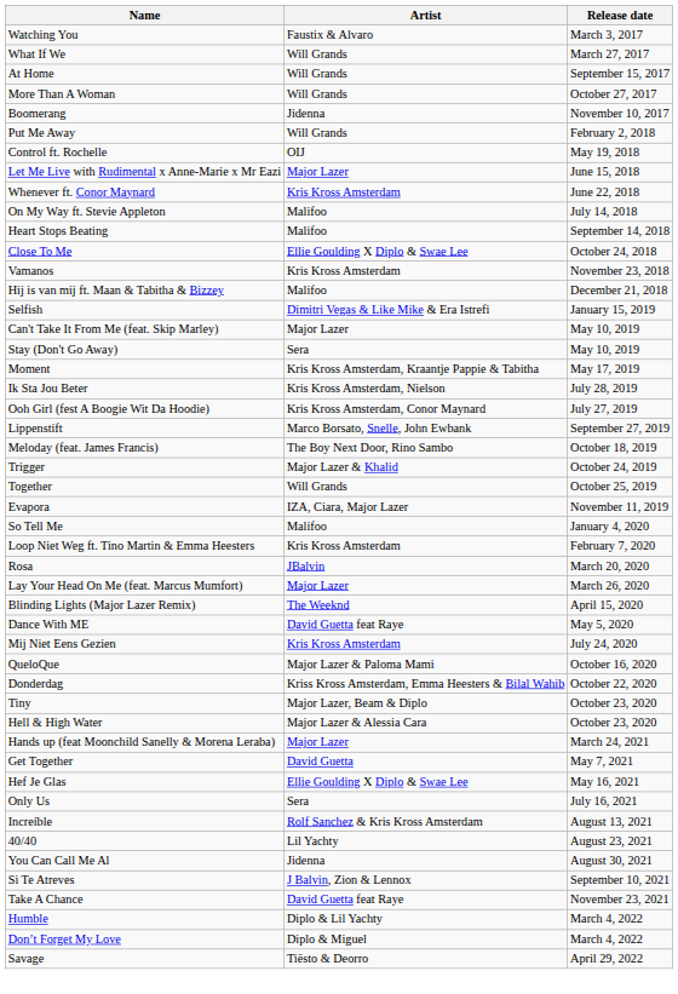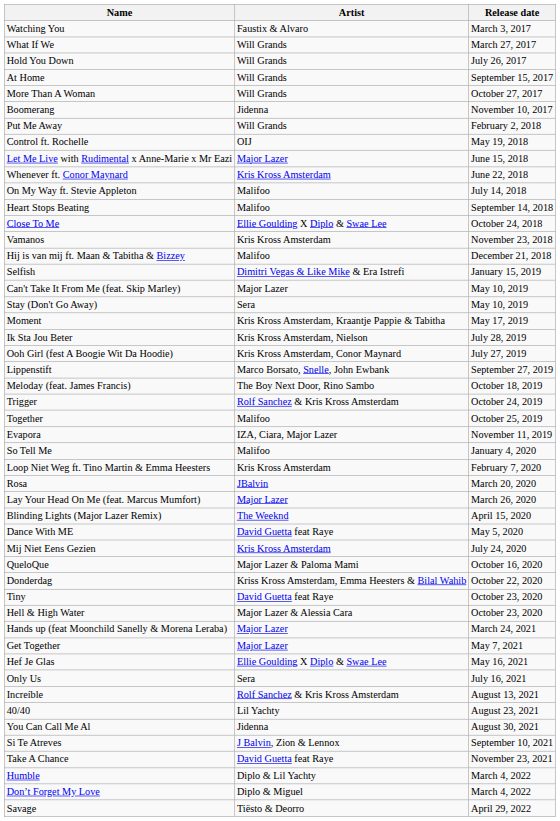 <table class="wikitable sortable">
 <tr>
 <th class="unsortable">Name</th>
 <th>Artist</th>
 <th>Release date</th>
 </tr>
 <tr>
 <td>Watching You</td>
 <td>Faustix & Alvaro</td>
 <td>March 3, 2017</td>
 </tr>
 <tr>
 <td>What If We</td>
 <td>Will Grands</td>
 <td>March 27, 2017</td>
+</tr>
+<tr>
+<td>Hold You Down</td>
+<td>Will Grands</td>
+<td>July 26, 2017</td>
 </tr>
 <tr>
 <td>At Home</td>
 <td>Will Grands</td>
 <td>September 15, 2017</td>
 </tr>
 <tr>
 <td>More Than A Woman</td>
 <td>Will Grands</td>
 <td>October 27, 2017</td>
 </tr>
 <tr>
 <td>Boomerang</td>
 <td>Jidenna</td>
 <td>November 10, 2017</td>
 </tr>
 <tr>
 <td>Put Me Away</td>
 <td>Will Grands</td>
 <td>February 2, 2018</td>
 </tr>
 <tr>
 <td>Control ft. Rochelle</td>
 <td>OIJ</td>
 <td>May 19, 2018</td>
 </tr>
 <tr>
 <td><a href='#'>Let Me Live</a> with <a href='#'>Rudimental</a> x Anne-Marie x Mr Eazi</td>
 <td><a href='#'>Major Lazer</a></td>
 <td>June 15, 2018</td>
 </tr>
 <tr>
 <td>Whenever ft. <a href='#'>Conor Maynard</a></td>
 <td><a href='#'>Kris Kross Amsterdam</a></td>
 <td>June 22, 2018</td>
 </tr>
 <tr>
 <td>On My Way ft. Stevie Appleton</td>
 <td>Malifoo</td>
 <td>July 14, 2018</td>
 </tr>
 <tr>
 <td>Heart Stops Beating</td>
 <td>Malifoo</td>
 <td>September 14, 2018</td>
 </tr>
 <tr>
 <td><a href='#'>Close To Me</a></td>
 <td><a href='#'>Ellie Goulding</a> X <a href='#'>Diplo</a> & <a href='#'>Swae Lee</a></td>
 <td>October 24, 2018</td>
 </tr>
 <tr>
 <td>Vamanos</td>
 <td>Kris Kross Amsterdam</td>
 <td>November 23, 2018</td>
 </tr>
 <tr>
 <td>Hij is van mij ft. Maan & Tabitha & <a href='#'>Bizzey</a></td>
 <td>Malifoo</td>
 <td>December 21, 2018</td>
 </tr>
 <tr>
 <td>Selfish</td>
 <td><a href='#'>Dimitri Vegas & Like Mike</a> & Era Istrefi</td>
 <td>January 15, 2019</td>
 </tr>
 <tr>
 <td>Can't Take It From Me (feat. Skip Marley)</td>
 <td>Major Lazer</td>
 <td>May 10, 2019</td>
 </tr>
 <tr>
 <td>Stay (Don't Go Away)</td>
 <td>Sera</td>
 <td>May 10, 2019</td>
 </tr>
 <tr>
 <td>Moment</td>
 <td>Kris Kross Amsterdam, Kraantje Pappie & Tabitha</td>
 <td>May 17, 2019</td>
 </tr>
 <tr>
 <td>Ik Sta Jou Beter</td>
 <td>Kris Kross Amsterdam, Nielson</td>
 <td>July 28, 2019</td>
 </tr>
 <tr>
 <td>Ooh Girl (fest A Boogie Wit Da Hoodie)</td>
 <td>Kris Kross Amsterdam, Conor Maynard</td>
 <td>July 27, 2019</td>
 </tr>
 <tr>
 <td>Lippenstift</td>
 <td>Marco Borsato, <a href='#'>Snelle</a>, John Ewbank</td>
 <td>September 27, 2019</td>
 </tr>
 <tr>
 <td>Meloday (feat. James Francis)</td>
 <td>The Boy Next Door, Rino Sambo</td>
 <td>October 18, 2019</td>
 </tr>
 <tr>
 <td>Trigger</td>
-<td>Major Lazer & <a href='#'>Khalid</a></td>
+<td><a href='#'>Rolf Sanchez</a> & Kris Kross Amsterdam</td>
 <td>October 24, 2019</td>
 </tr>
 <tr>
 <td>Together</td>
-<td>Will Grands</td>
+<td>Malifoo</td>
 <td>October 25, 2019</td>
 </tr>
 <tr>
 <td>Evapora</td>
 <td>IZA, Ciara, Major Lazer</td>
 <td>November 11, 2019</td>
 </tr>
 <tr>
 <td>So Tell Me</td>
 <td>Malifoo</td>
 <td>January 4, 2020</td>
 </tr>
 <tr>
 <td>Loop Niet Weg ft. Tino Martin & Emma Heesters</td>
 <td>Kris Kross Amsterdam</td>
 <td>February 7, 2020</td>
 </tr>
 <tr>
 <td>Rosa</td>
 <td><a href='#'>JBalvin</a></td>
 <td>March 20, 2020</td>
 </tr>
 <tr>
 <td>Lay Your Head On Me (feat. Marcus Mumfort)</td>
 <td><a href='#'>Major Lazer</a></td>
 <td>March 26, 2020</td>
 </tr>
 <tr>
 <td>Blinding Lights (Major Lazer Remix)</td>
 <td><a href='#'>The Weeknd</a></td>
 <td>April 15, 2020</td>
 </tr>
 <tr>
 <td>Dance With ME</td>
 <td><a href='#'>David Guetta</a> feat Raye</td>
 <td>May 5, 2020</td>
 </tr>
 <tr>
 <td>Mij Niet Eens Gezien</td>
 <td><a href='#'>Kris Kross Amsterdam</a></td>
 <td>July 24, 2020</td>
 </tr>
 <tr>
 <td>QueloQue</td>
 <td>Major Lazer & Paloma Mami</td>
 <td>October 16, 2020</td>
 </tr>
 <tr>
 <td>Donderdag</td>
 <td>Kriss Kross Amsterdam, Emma Heesters & <a href='#'>Bilal Wahib</a></td>
 <td>October 22, 2020</td>
 </tr>
 <tr>
 <td>Tiny</td>
-<td>Major Lazer, Beam & Diplo</td>
+<td><a href='#'>David Guetta</a> feat Raye</td>
 <td>October 23, 2020</td>
 </tr>
 <tr>
 <td>Hell & High Water</td>
 <td>Major Lazer & Alessia Cara</td>
 <td>October 23, 2020</td>
 </tr>
 <tr>
 <td>Hands up (feat Moonchild Sanelly & Morena Leraba)</td>
 <td><a href='#'>Major Lazer</a></td>
 <td>March 24, 2021</td>
 </tr>
 <tr>
 <td>Get Together</td>
-<td><a href='#'>David Guetta</a></td>
+<td><a href='#'>Major Lazer</a></td>
 <td>May 7, 2021</td>
 </tr>
 <tr>
 <td>Hef Je Glas</td>
 <td><a href='#'>Ellie Goulding</a> X <a href='#'>Diplo</a> & <a href='#'>Swae Lee</a></td>
 <td>May 16, 2021</td>
 </tr>
 <tr>
 <td>Only Us</td>
 <td>Sera</td>
 <td>July 16, 2021</td>
 </tr>
 <tr>
 <td>Increíble</td>
 <td><a href='#'>Rolf Sanchez</a> & Kris Kross Amsterdam</td>
 <td>August 13, 2021</td>
 </tr>
 <tr>
 <td>40/40</td>
 <td>Lil Yachty</td>
 <td>August 23, 2021</td>
 </tr>
 <tr>
 <td>You Can Call Me Al</td>
 <td>Jidenna</td>
 <td>August 30, 2021</td>
 </tr>
 <tr>
 <td>Si Te Atreves</td>
 <td><a href='#'>J Balvin</a>, Zion & Lennox</td>
 <td>September 10, 2021</td>
 </tr>
 <tr>
 <td>Take A Chance</td>
 <td><a href='#'>David Guetta</a> feat Raye</td>
 <td>November 23, 2021</td>
 </tr>
 <tr>
 <td><a href='#'>Humble</a></td>
 <td>Diplo & Lil Yachty</td>
 <td>March 4, 2022</td>
 </tr>
 <tr>
 <td><a href='#'>Don’t Forget My Love</a></td>
 <td>Diplo & Miguel</td>
 <td>March 4, 2022</td>
 </tr>
 <tr>
 <td>Savage</td>
 <td>Tiësto & Deorro</td>
 <td>April 29, 2022</td>
 </tr>
 </table>
